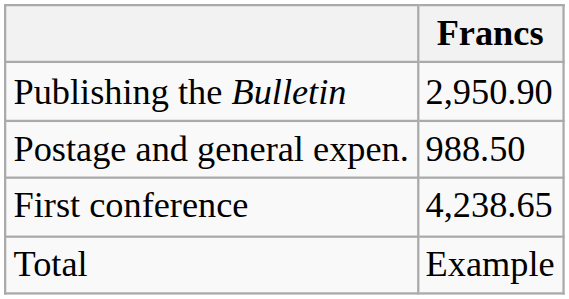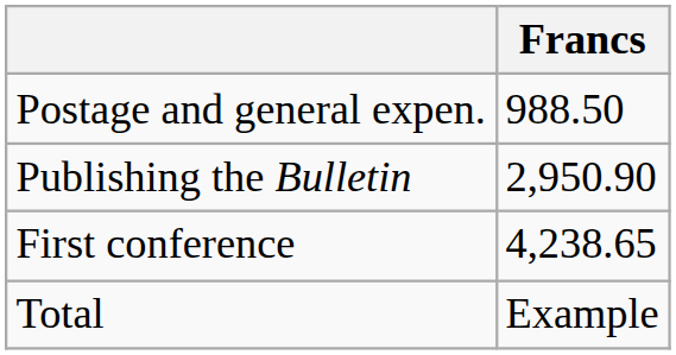 <table class="wikitable">
 <tr>
 <th></th>
 <th>Francs</th>
 </tr>
 <tr>
+<td>Postage and general expen.</td>
+<td>988.50</td>
+</tr>
+<tr>
 <td>Publishing the <em>Bulletin</em></td>
 <td>2,950.90</td>
-</tr>
-<tr>
-<td>Postage and general expen.</td>
-<td>988.50</td>
 </tr>
 <tr>
 <td>First conference</td>
 <td>4,238.65</td>
 </tr>
 <tr>
 <td>Total</td>
 <td>Example</td>
 </tr>
 </table>
